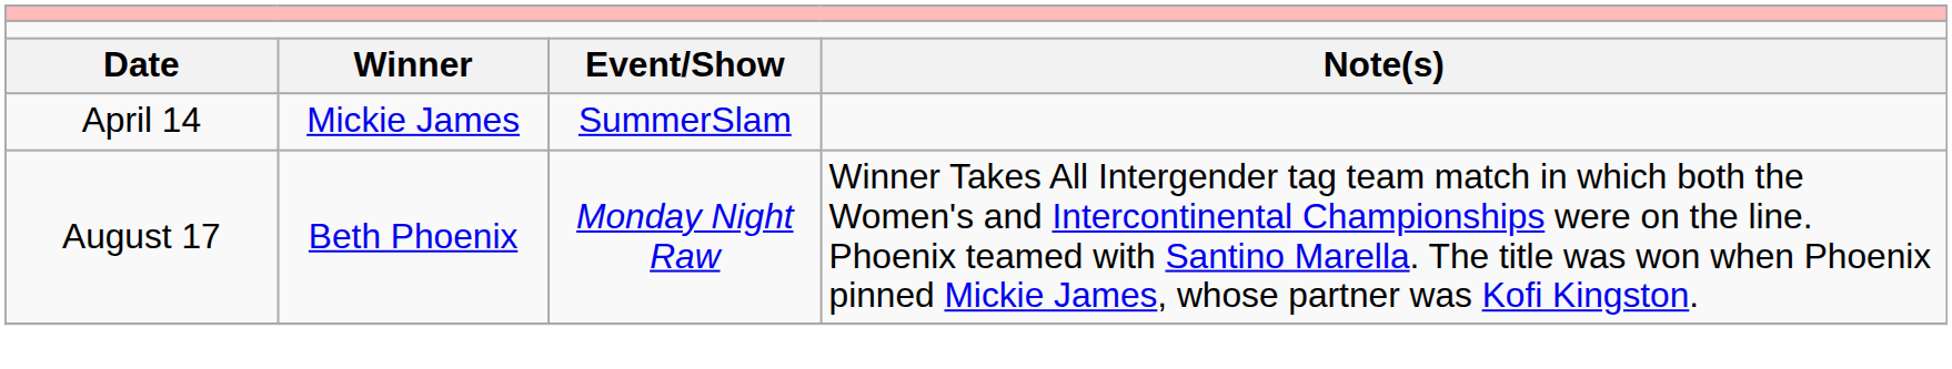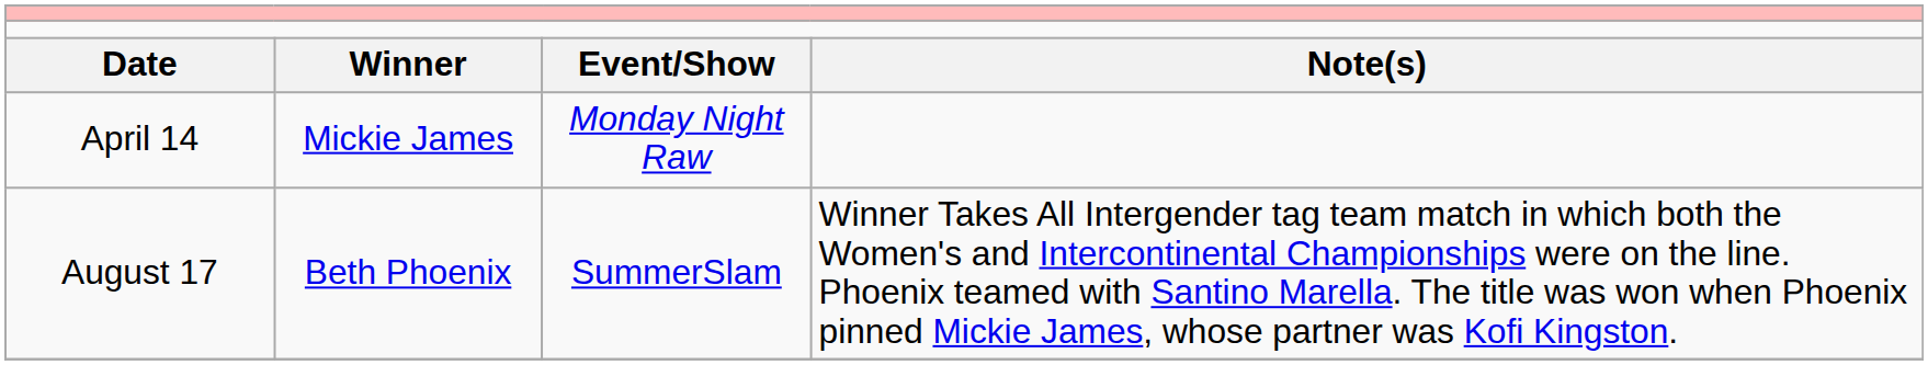 <table class="wikitable" style="text-align:center; width:100%;">
 <tr style="background:#FBB;">
 <td colspan="5"></td>
 </tr>
 <tr>
 <td colspan="5"><strong></strong></td>
 </tr>
 <tr>
 <th width=14%>Date</th>
 <th width=14%>Winner</th>
 <th width=14%>Event/Show</th>
 <th width=58%>Note(s)</th>
 </tr>
 <tr>
 <td>April 14</td>
 <td><a href='#'>Mickie James</a></td>
-<td><a href='#'>SummerSlam</a></td>
+<td><em><a href='#'>Monday Night Raw</a></em></td>
 <td></td>
 </tr>
 <tr>
 <td>August 17</td>
 <td><a href='#'>Beth Phoenix</a></td>
-<td><em><a href='#'>Monday Night Raw</a></em></td>
+<td><a href='#'>SummerSlam</a></td>
 <td align=left>Winner Takes All Intergender tag team match in which both the Women's and <a href='#'>Intercontinental Championships</a> were on the line. Phoenix teamed with <a href='#'>Santino Marella</a>. The title was won when Phoenix pinned <a href='#'>Mickie James</a>, whose partner was <a href='#'>Kofi Kingston</a>.</td>
 </tr>
 <tr>
 </tr>
 </table>
